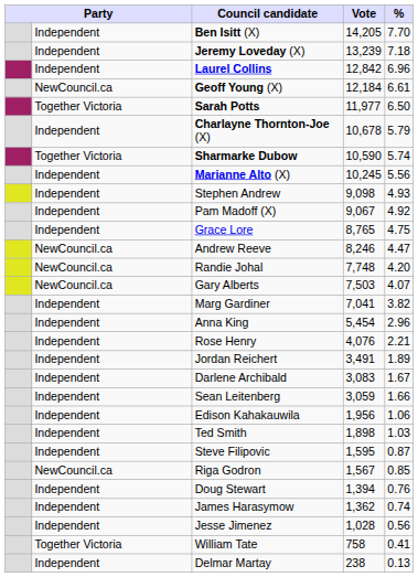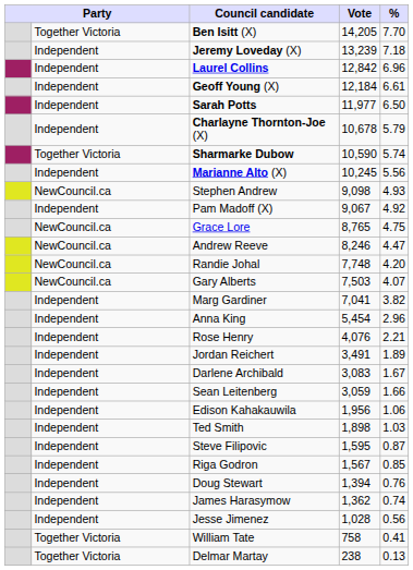 <table class="wikitable">
 <tr>
 <th style="background:#ddf;" width="250px" colspan="2">Party</th>
 <th style="background:#ddf;" width="200px">Council candidate</th>
 <th style="background:#ddf;" width="50px">Vote</th>
 <th style="background:#ddf;" width="30px">%</th>
 </tr>
 <tr>
 <td style="background:gainsboro" width="30px"> </td>
-<td>Independent</td>
+<td>Together Victoria</td>
 <td><strong>Ben Isitt</strong> (X)</td>
 <td>14,205</td>
 <td>7.70</td>
 </tr>
 <tr>
 <td style="background:gainsboro" width="30px"> </td>
 <td>Independent</td>
 <td><strong>Jeremy Loveday</strong> (X)</td>
 <td>13,239</td>
 <td>7.18</td>
 </tr>
 <tr>
 <td style="background:#9E1F63;" width="30px"> </td>
 <td>Independent</td>
 <td><strong><a href='#'>Laurel Collins</a></strong></td>
 <td>12,842</td>
 <td>6.96</td>
 </tr>
 <tr>
 <td style="background:gainsboro" width="30px"> </td>
-<td>NewCouncil.ca</td>
+<td>Independent</td>
 <td><strong>Geoff Young</strong> (X)</td>
 <td>12,184</td>
 <td>6.61</td>
 </tr>
 <tr>
 <td style="background:#9E1F63;" width="30px"> </td>
-<td>Together Victoria</td>
+<td>Independent</td>
 <td><strong>Sarah Potts</strong></td>
 <td>11,977</td>
 <td>6.50</td>
 </tr>
 <tr>
 <td style="background:gainsboro" width="30px"> </td>
 <td>Independent</td>
 <td><strong>Charlayne Thornton-Joe</strong> (X)</td>
 <td>10,678</td>
 <td>5.79</td>
 </tr>
 <tr>
 <td style="background:#9E1F63;" width="30px"> </td>
 <td>Together Victoria</td>
 <td><strong>Sharmarke Dubow</strong></td>
 <td>10,590</td>
 <td>5.74</td>
 </tr>
 <tr>
 <td style="background:gainsboro" width="30px"> </td>
 <td>Independent</td>
 <td><strong><a href='#'>Marianne Alto</a></strong> (X)</td>
 <td>10,245</td>
 <td>5.56</td>
 </tr>
 <tr>
 <td style="background:#E0E721;" width="30px"> </td>
-<td>Independent</td>
+<td>NewCouncil.ca</td>
 <td>Stephen Andrew</td>
 <td>9,098</td>
 <td>4.93</td>
 </tr>
 <tr>
 <td style="background:gainsboro" width="30px"> </td>
 <td>Independent</td>
 <td>Pam Madoff (X)</td>
 <td>9,067</td>
 <td>4.92</td>
 </tr>
 <tr>
 <td style="background:gainsboro" width="30px"> </td>
-<td>Independent</td>
+<td>NewCouncil.ca</td>
 <td><a href='#'>Grace Lore</a></td>
 <td>8,765</td>
 <td>4.75</td>
 </tr>
 <tr>
 <td style="background:#E0E721;" width="30px"> </td>
 <td>NewCouncil.ca</td>
 <td>Andrew Reeve</td>
 <td>8,246</td>
 <td>4.47</td>
 </tr>
 <tr>
 <td style="background:#E0E721;" width="30px"> </td>
 <td>NewCouncil.ca</td>
 <td>Randie Johal</td>
 <td>7,748</td>
 <td>4.20</td>
 </tr>
 <tr>
 <td style="background:#E0E721;" width="30px"> </td>
 <td>NewCouncil.ca</td>
 <td>Gary Alberts</td>
 <td>7,503</td>
 <td>4.07</td>
 </tr>
 <tr>
 <td style="background:gainsboro" width="30px"> </td>
 <td>Independent</td>
 <td>Marg Gardiner</td>
 <td>7,041</td>
 <td>3.82</td>
 </tr>
 <tr>
 <td style="background:gainsboro" width="30px"> </td>
 <td>Independent</td>
 <td>Anna King</td>
 <td>5,454</td>
 <td>2.96</td>
 </tr>
 <tr>
 <td style="background:gainsboro" width="30px"> </td>
 <td>Independent</td>
 <td>Rose Henry</td>
 <td>4,076</td>
 <td>2.21</td>
 </tr>
 <tr>
 <td style="background:gainsboro" width="30px"> </td>
 <td>Independent</td>
 <td>Jordan Reichert</td>
 <td>3,491</td>
 <td>1.89</td>
 </tr>
 <tr>
 <td style="background:gainsboro" width="30px"> </td>
 <td>Independent</td>
 <td>Darlene Archibald</td>
 <td>3,083</td>
 <td>1.67</td>
 </tr>
 <tr>
 <td style="background:gainsboro" width="30px"> </td>
 <td>Independent</td>
 <td>Sean Leitenberg</td>
 <td>3,059</td>
 <td>1.66</td>
 </tr>
 <tr>
 <td style="background:gainsboro" width="30px"> </td>
 <td>Independent</td>
 <td>Edison Kahakauwila</td>
 <td>1,956</td>
 <td>1.06</td>
 </tr>
 <tr>
 <td style="background:gainsboro" width="30px"> </td>
 <td>Independent</td>
 <td>Ted Smith</td>
 <td>1,898</td>
 <td>1.03</td>
 </tr>
 <tr>
 <td style="background:gainsboro" width="30px"> </td>
 <td>Independent</td>
 <td>Steve Filipovic</td>
 <td>1,595</td>
 <td>0.87</td>
 </tr>
 <tr>
 <td style="background:gainsboro" width="30px"> </td>
-<td>NewCouncil.ca</td>
+<td>Independent</td>
 <td>Riga Godron</td>
 <td>1,567</td>
 <td>0.85</td>
 </tr>
 <tr>
 <td style="background:gainsboro" width="30px"> </td>
 <td>Independent</td>
 <td>Doug Stewart</td>
 <td>1,394</td>
 <td>0.76</td>
 </tr>
 <tr>
 <td style="background:gainsboro" width="30px"> </td>
 <td>Independent</td>
 <td>James Harasymow</td>
 <td>1,362</td>
 <td>0.74</td>
 </tr>
 <tr>
 <td style="background:gainsboro" width="30px"> </td>
 <td>Independent</td>
 <td>Jesse Jimenez</td>
 <td>1,028</td>
 <td>0.56</td>
 </tr>
 <tr>
 <td style="background:gainsboro" width="30px"> </td>
 <td>Together Victoria</td>
 <td>William Tate</td>
 <td>758</td>
 <td>0.41</td>
 </tr>
 <tr>
 <td style="background:gainsboro" width="30px"> </td>
-<td>Independent</td>
+<td>Together Victoria</td>
 <td>Delmar Martay</td>
 <td>238</td>
 <td>0.13</td>
 </tr>
 </table>
